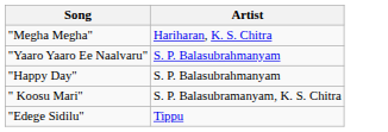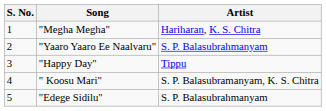 <table class="wikitable">
 <tr>
+<th>S. No.</th>
 <th>Song</th>
 <th>Artist</th>
 </tr>
 <tr>
+<td>1</td>
 <td>"Megha Megha"</td>
 <td><a href='#'>Hariharan</a>, <a href='#'>K. S. Chitra</a></td>
 </tr>
 <tr>
+<td>2</td>
 <td>"Yaaro Yaaro Ee Naalvaru"</td>
 <td><a href='#'>S. P. Balasubrahmanyam</a></td>
 </tr>
 <tr>
+<td>3</td>
 <td>"Happy Day"</td>
-<td>S. P. Balasubrahmanyam</td>
+<td><a href='#'>Tippu</a></td>
 </tr>
 <tr>
+<td>4</td>
 <td>" Koosu Mari"</td>
 <td>S. P. Balasubramanyam, K. S. Chitra</td>
 </tr>
 <tr>
+<td>5</td>
 <td>"Edege Sidilu"</td>
-<td><a href='#'>Tippu</a></td>
+<td>S. P. Balasubrahmanyam</td>
 </tr>
 </table>
